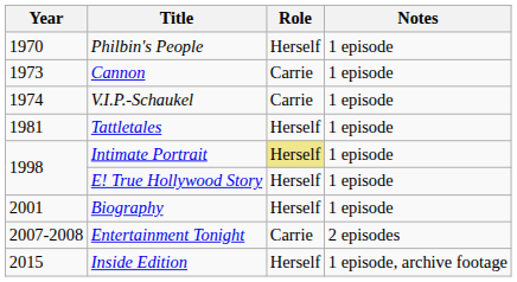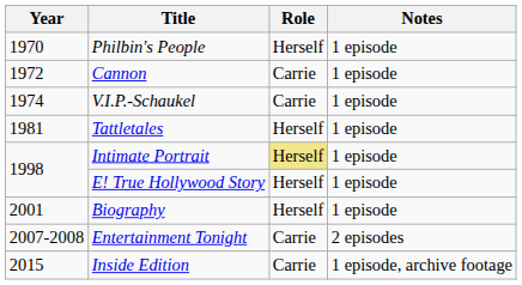 <table class="wikitable sortable">
 <tr>
 <th>Year</th>
 <th>Title</th>
 <th>Role</th>
 <th>Notes</th>
 </tr>
 <tr>
 <td>1970</td>
 <td><em>Philbin's People</em></td>
 <td>Herself</td>
 <td>1 episode</td>
 </tr>
 <tr>
-<td>1973</td>
+<td>1972</td>
 <td><em><a href='#'>Cannon</a></em></td>
 <td>Carrie</td>
 <td>1 episode</td>
 </tr>
 <tr>
 <td>1974</td>
 <td><em>V.I.P.-Schaukel</em></td>
 <td>Carrie</td>
 <td>1 episode</td>
 </tr>
 <tr>
 <td>1981</td>
 <td><em><a href='#'>Tattletales</a></em></td>
 <td>Herself</td>
 <td>1 episode</td>
 </tr>
 <tr>
 <td rowspan="2">1998</td>
 <td><em><a href='#'>Intimate Portrait</a></em></td>
 <td style="background: khaki;">Herself</td>
 <td>1 episode</td>
 </tr>
 <tr>
 <td><em><a href='#'>E! True Hollywood Story</a></em></td>
 <td>Herself</td>
 <td>1 episode</td>
 </tr>
 <tr>
 <td>2001</td>
 <td><em><a href='#'>Biography</a></em></td>
 <td>Herself</td>
 <td>1 episode</td>
 </tr>
 <tr>
 <td>2007-2008</td>
 <td><em><a href='#'>Entertainment Tonight</a></em></td>
 <td>Carrie</td>
 <td>2 episodes</td>
 </tr>
 <tr>
 <td>2015</td>
 <td><em><a href='#'>Inside Edition</a></em></td>
-<td>Herself</td>
+<td>Carrie</td>
 <td>1 episode, archive footage</td>
 </tr>
 </table>
